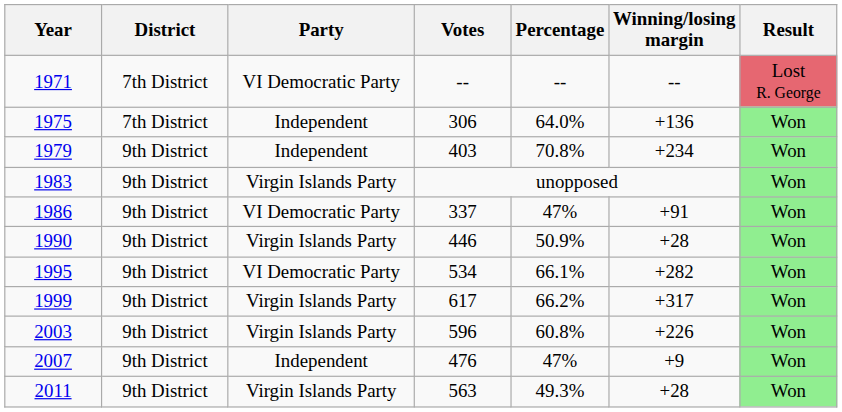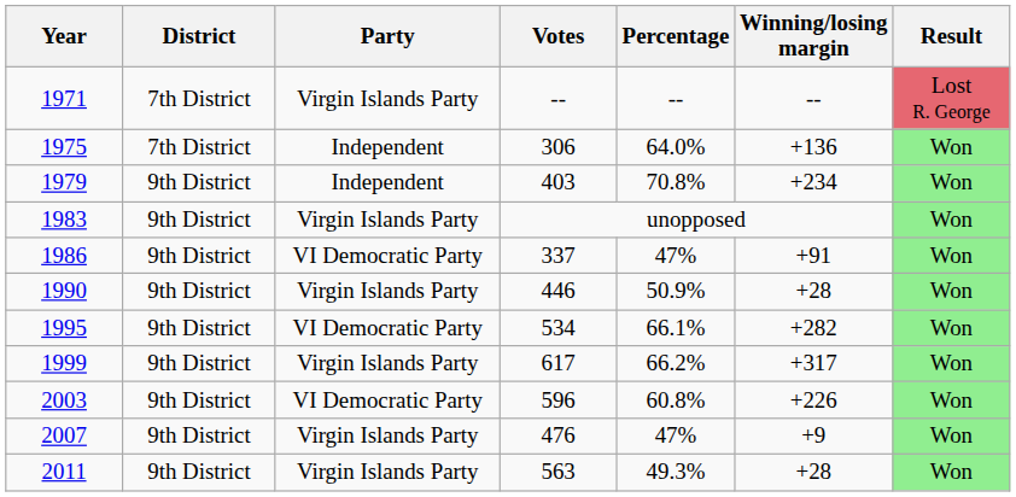 <table class="wikitable" style="margin: 1em auto 1em auto">
 <tr>
 <th align="center" width="75">Year</th>
 <th align="center" width="100">District</th>
 <th align="center" width="150">Party</th>
 <th align="center" width="75">Votes</th>
 <th align="center" width="75">Percentage</th>
 <th align="center" width="75">Winning/losing margin</th>
 <th align="center" width="75">Result</th>
 </tr>
 <tr>
 <td align="center"><a href='#'>1971</a></td>
 <td align="center">7th District</td>
-<td align="center">VI Democratic Party</td>
+<td align="center">Virgin Islands Party</td>
 <td align="center">--</td>
 <td align="center">--</td>
 <td align="center">--</td>
 <td align="center" style="background: #E66771;">Lost<br><small>R. George</small></td>
 </tr>
 <tr>
 <td align="center"><a href='#'>1975</a></td>
 <td align="center">7th District</td>
 <td align="center">Independent</td>
 <td align="center">306</td>
 <td align="center">64.0%</td>
 <td align="center">+136</td>
 <td align="center" style="background: #90EE90;">Won</td>
 </tr>
 <tr>
 <td align="center"><a href='#'>1979</a></td>
 <td align="center">9th District</td>
 <td align="center">Independent</td>
 <td align="center">403</td>
 <td align="center">70.8%</td>
 <td align="center">+234</td>
 <td align="center" style="background: #90EE90;">Won</td>
 </tr>
 <tr>
 <td align="center"><a href='#'>1983</a></td>
 <td align="center">9th District</td>
 <td align="center">Virgin Islands Party</td>
 <td align="center" colspan="3">unopposed</td>
 <td align="center" style="background: #90EE90;">Won</td>
 </tr>
 <tr>
 <td align="center"><a href='#'>1986</a></td>
 <td align="center">9th District</td>
 <td align="center">VI Democratic Party</td>
 <td align="center">337</td>
 <td align="center">47%</td>
 <td align="center">+91</td>
 <td align="center" style="background: #90EE90;">Won</td>
 </tr>
 <tr>
 <td align="center"><a href='#'>1990</a></td>
 <td align="center">9th District</td>
 <td align="center">Virgin Islands Party</td>
 <td align="center">446</td>
 <td align="center">50.9%</td>
 <td align="center">+28</td>
 <td align="center" style="background: #90EE90;">Won</td>
 </tr>
 <tr>
 <td align="center"><a href='#'>1995</a></td>
 <td align="center">9th District</td>
 <td align="center">VI Democratic Party</td>
 <td align="center">534</td>
 <td align="center">66.1%</td>
 <td align="center">+282</td>
 <td align="center" style="background: #90EE90;">Won</td>
 </tr>
 <tr>
 <td align="center"><a href='#'>1999</a></td>
 <td align="center">9th District</td>
 <td align="center">Virgin Islands Party</td>
 <td align="center">617</td>
 <td align="center">66.2%</td>
 <td align="center">+317</td>
 <td align="center" style="background: #90EE90;">Won</td>
 </tr>
 <tr>
 <td align="center"><a href='#'>2003</a></td>
 <td align="center">9th District</td>
-<td align="center">Virgin Islands Party</td>
+<td align="center">VI Democratic Party</td>
 <td align="center">596</td>
 <td align="center">60.8%</td>
 <td align="center">+226</td>
 <td align="center" style="background: #90EE90;">Won</td>
 </tr>
 <tr>
 <td align="center"><a href='#'>2007</a></td>
 <td align="center">9th District</td>
-<td align="center">Independent</td>
+<td align="center">Virgin Islands Party</td>
 <td align="center">476</td>
 <td align="center">47%</td>
 <td align="center">+9</td>
 <td align="center" style="background: #90EE90;">Won</td>
 </tr>
 <tr>
 <td align="center"><a href='#'>2011</a></td>
 <td align="center">9th District</td>
 <td align="center">Virgin Islands Party</td>
 <td align="center">563</td>
 <td align="center">49.3%</td>
 <td align="center">+28</td>
 <td align="center" style="background: #90EE90;">Won</td>
 </tr>
 </table>
